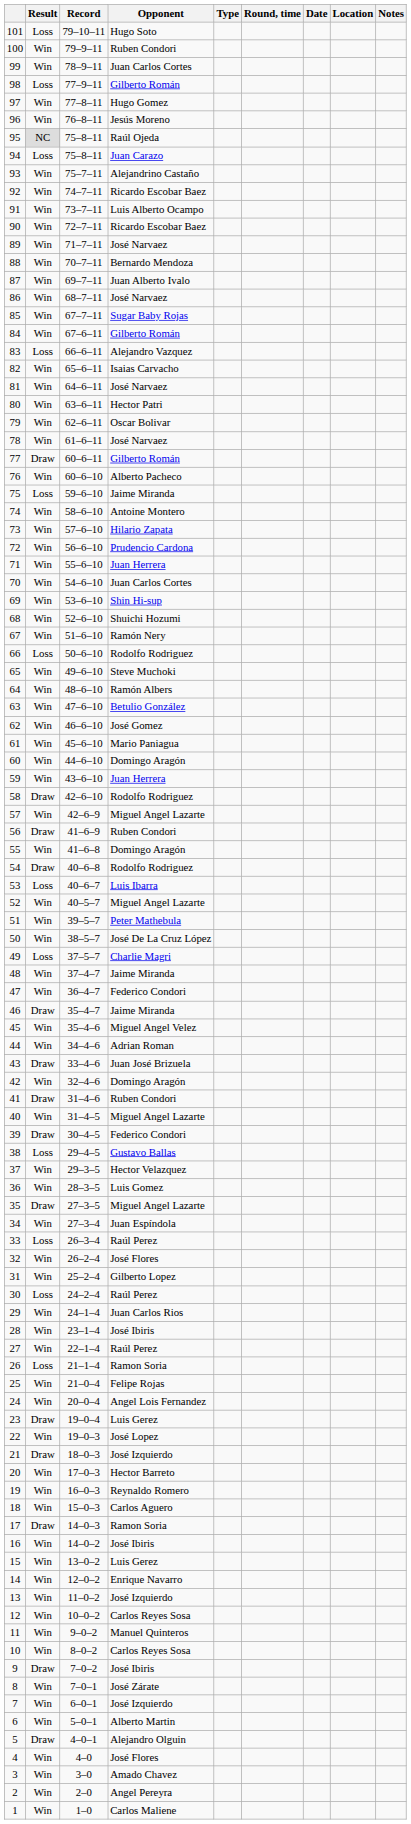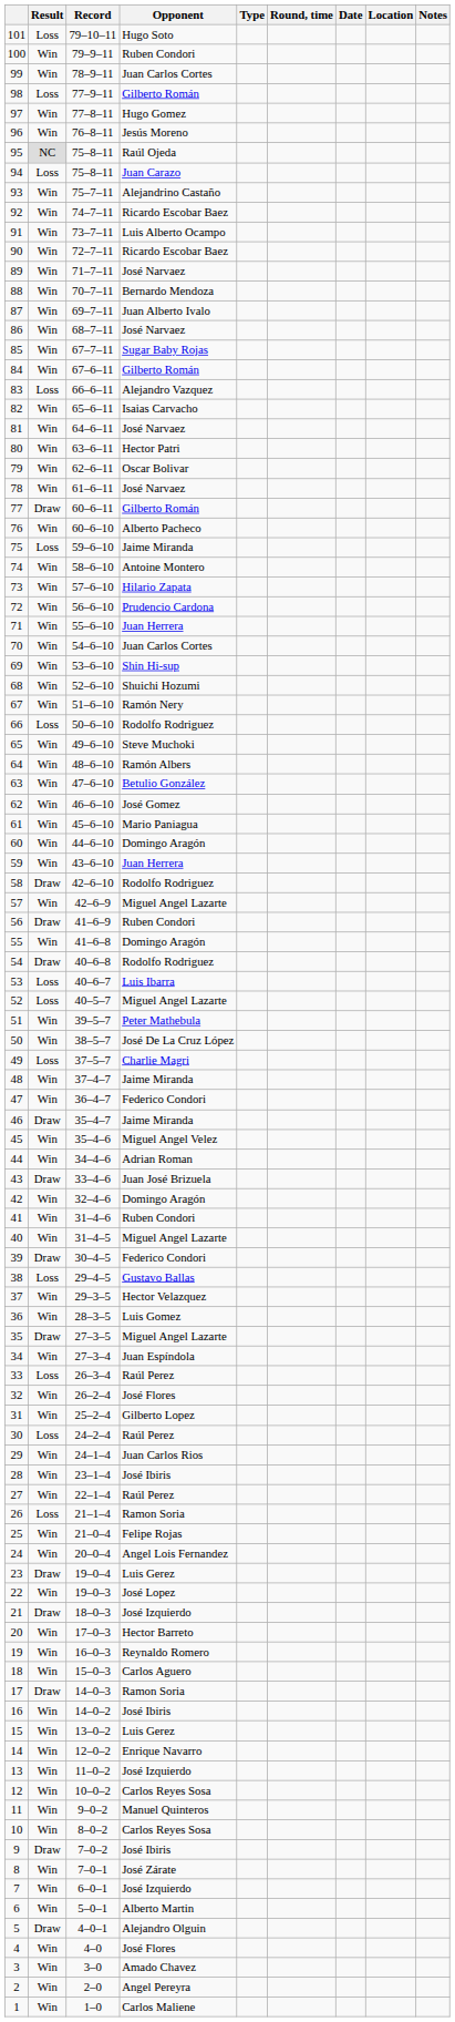 <table class="wikitable" style="text-align:center; font-size:95%">
 <tr>
 <th></th>
 <th>Result</th>
 <th>Record</th>
 <th>Opponent</th>
 <th>Type</th>
 <th>Round, time</th>
 <th>Date</th>
 <th>Location</th>
 <th>Notes</th>
 </tr>
 <tr>
 <td>101</td>
 <td>Loss</td>
 <td>79–10–11 </td>
 <td align=left> Hugo Soto</td>
 <td></td>
 <td></td>
 <td></td>
 <td align=left> </td>
 <td align=left></td>
 </tr>
 <tr>
 <td>100</td>
 <td>Win</td>
 <td>79–9–11 </td>
 <td align=left> Ruben Condori</td>
 <td></td>
 <td></td>
 <td></td>
 <td align=left> </td>
 <td align=left></td>
 </tr>
 <tr>
 <td>99</td>
 <td>Win</td>
 <td>78–9–11 </td>
 <td align=left> Juan Carlos Cortes</td>
 <td></td>
 <td></td>
 <td></td>
 <td align=left> </td>
 <td align=left></td>
 </tr>
 <tr>
 <td>98</td>
 <td>Loss</td>
 <td>77–9–11 </td>
 <td align=left> <a href='#'>Gilberto Román</a></td>
 <td></td>
 <td></td>
 <td></td>
 <td align=left> </td>
 <td align=left></td>
 </tr>
 <tr>
 <td>97</td>
 <td>Win</td>
 <td>77–8–11 </td>
 <td align=left> Hugo Gomez</td>
 <td></td>
 <td></td>
 <td></td>
 <td align=left> </td>
 <td align=left></td>
 </tr>
 <tr>
 <td>96</td>
 <td>Win</td>
 <td>76–8–11 </td>
 <td align=left> Jesús Moreno</td>
 <td></td>
 <td></td>
 <td></td>
 <td align=left> </td>
 <td align=left></td>
 </tr>
 <tr>
 <td>95</td>
 <td style="background:#DDD">NC</td>
 <td>75–8–11 </td>
 <td align=left> Raúl Ojeda</td>
 <td></td>
 <td></td>
 <td></td>
 <td align=left> </td>
 <td align=left></td>
 </tr>
 <tr>
 <td>94</td>
 <td>Loss</td>
 <td>75–8–11</td>
 <td align=left> <a href='#'>Juan Carazo</a></td>
 <td></td>
 <td></td>
 <td></td>
 <td align=left> </td>
 <td align=left></td>
 </tr>
 <tr>
 <td>93</td>
 <td>Win</td>
 <td>75–7–11</td>
 <td align=left> Alejandrino Castaño</td>
 <td></td>
 <td></td>
 <td></td>
 <td align=left> </td>
 <td align=left></td>
 </tr>
 <tr>
 <td>92</td>
 <td>Win</td>
 <td>74–7–11</td>
 <td align=left> Ricardo Escobar Baez</td>
 <td></td>
 <td></td>
 <td></td>
 <td align=left> </td>
 <td align=left></td>
 </tr>
 <tr>
 <td>91</td>
 <td>Win</td>
 <td>73–7–11</td>
 <td align=left> Luis Alberto Ocampo</td>
 <td></td>
 <td></td>
 <td></td>
 <td align=left> </td>
 <td align=left></td>
 </tr>
 <tr>
 <td>90</td>
 <td>Win</td>
 <td>72–7–11</td>
 <td align=left> Ricardo Escobar Baez</td>
 <td></td>
 <td></td>
 <td></td>
 <td align=left> </td>
 <td align=left></td>
 </tr>
 <tr>
 <td>89</td>
 <td>Win</td>
 <td>71–7–11</td>
 <td align=left> José Narvaez</td>
 <td></td>
 <td></td>
 <td></td>
 <td align=left> </td>
 <td align=left></td>
 </tr>
 <tr>
 <td>88</td>
 <td>Win</td>
 <td>70–7–11</td>
 <td align=left> Bernardo Mendoza</td>
 <td></td>
 <td></td>
 <td></td>
 <td align=left> </td>
 <td align=left></td>
 </tr>
 <tr>
 <td>87</td>
 <td>Win</td>
 <td>69–7–11</td>
 <td align=left> Juan Alberto Ivalo</td>
 <td></td>
 <td></td>
 <td></td>
 <td align=left> </td>
 <td align=left></td>
 </tr>
 <tr>
 <td>86</td>
 <td>Win</td>
 <td>68–7–11</td>
 <td align=left> José Narvaez</td>
 <td></td>
 <td></td>
 <td></td>
 <td align=left> </td>
 <td align=left></td>
 </tr>
 <tr>
 <td>85</td>
 <td>Win</td>
 <td>67–7–11</td>
 <td align=left> <a href='#'>Sugar Baby Rojas</a></td>
 <td></td>
 <td></td>
 <td></td>
 <td align=left> </td>
 <td align=left></td>
 </tr>
 <tr>
 <td>84</td>
 <td>Win</td>
 <td>67–6–11</td>
 <td align=left> <a href='#'>Gilberto Román</a></td>
 <td></td>
 <td></td>
 <td></td>
 <td align=left> </td>
 <td align=left></td>
 </tr>
 <tr>
 <td>83</td>
 <td>Loss</td>
 <td>66–6–11</td>
 <td align=left> Alejandro Vazquez</td>
 <td></td>
 <td></td>
 <td></td>
 <td align=left> </td>
 <td align=left></td>
 </tr>
 <tr>
 <td>82</td>
 <td>Win</td>
 <td>65–6–11</td>
 <td align=left> Isaias Carvacho</td>
 <td></td>
 <td></td>
 <td></td>
 <td align=left> </td>
 <td align=left></td>
 </tr>
 <tr>
 <td>81</td>
 <td>Win</td>
 <td>64–6–11</td>
 <td align=left> José Narvaez</td>
 <td></td>
 <td></td>
 <td></td>
 <td align=left> </td>
 <td align=left></td>
 </tr>
 <tr>
 <td>80</td>
 <td>Win</td>
 <td>63–6–11</td>
 <td align=left> Hector Patri</td>
 <td></td>
 <td></td>
 <td></td>
 <td align=left> </td>
 <td align=left></td>
 </tr>
 <tr>
 <td>79</td>
 <td>Win</td>
 <td>62–6–11</td>
 <td align=left> Oscar Bolivar</td>
 <td></td>
 <td></td>
 <td></td>
 <td align=left> </td>
 <td align=left></td>
 </tr>
 <tr>
 <td>78</td>
 <td>Win</td>
 <td>61–6–11</td>
 <td align=left> José Narvaez</td>
 <td></td>
 <td></td>
 <td></td>
 <td align=left> </td>
 <td align=left></td>
 </tr>
 <tr>
 <td>77</td>
 <td>Draw</td>
 <td>60–6–11</td>
 <td align=left> <a href='#'>Gilberto Román</a></td>
 <td></td>
 <td></td>
 <td></td>
 <td align=left> </td>
 <td align=left></td>
 </tr>
 <tr>
 <td>76</td>
 <td>Win</td>
 <td>60–6–10</td>
 <td align=left> Alberto Pacheco</td>
 <td></td>
 <td></td>
 <td></td>
 <td align=left> </td>
 <td align=left></td>
 </tr>
 <tr>
 <td>75</td>
 <td>Loss</td>
 <td>59–6–10</td>
 <td align=left> Jaime Miranda</td>
 <td></td>
 <td></td>
 <td></td>
 <td align=left> </td>
 <td align=left></td>
 </tr>
 <tr>
 <td>74</td>
 <td>Win</td>
 <td>58–6–10</td>
 <td align=left> Antoine Montero</td>
 <td></td>
 <td></td>
 <td></td>
 <td align=left> </td>
 <td align=left></td>
 </tr>
 <tr>
 <td>73</td>
 <td>Win</td>
 <td>57–6–10</td>
 <td align=left> <a href='#'>Hilario Zapata</a></td>
 <td></td>
 <td></td>
 <td></td>
 <td align=left> </td>
 <td align=left></td>
 </tr>
 <tr>
 <td>72</td>
 <td>Win</td>
 <td>56–6–10</td>
 <td align=left> <a href='#'>Prudencio Cardona</a></td>
 <td></td>
 <td></td>
 <td></td>
 <td align=left> </td>
 <td align=left></td>
 </tr>
 <tr>
 <td>71</td>
 <td>Win</td>
 <td>55–6–10</td>
 <td align=left> <a href='#'>Juan Herrera</a></td>
 <td></td>
 <td></td>
 <td></td>
 <td align=left> </td>
 <td align=left></td>
 </tr>
 <tr>
 <td>70</td>
 <td>Win</td>
 <td>54–6–10</td>
 <td align=left> Juan Carlos Cortes</td>
 <td></td>
 <td></td>
 <td></td>
 <td align=left> </td>
 <td align=left></td>
 </tr>
 <tr>
 <td>69</td>
 <td>Win</td>
 <td>53–6–10</td>
 <td align=left> <a href='#'>Shin Hi-sup</a></td>
 <td></td>
 <td></td>
 <td></td>
 <td align=left> </td>
 <td align=left></td>
 </tr>
 <tr>
 <td>68</td>
 <td>Win</td>
 <td>52–6–10</td>
 <td align=left> Shuichi Hozumi</td>
 <td></td>
 <td></td>
 <td></td>
 <td align=left> </td>
 <td align=left></td>
 </tr>
 <tr>
 <td>67</td>
 <td>Win</td>
 <td>51–6–10</td>
 <td align=left> Ramón Nery</td>
 <td></td>
 <td></td>
 <td></td>
 <td align=left> </td>
 <td align=left></td>
 </tr>
 <tr>
 <td>66</td>
 <td>Loss</td>
 <td>50–6–10</td>
 <td align=left> Rodolfo Rodriguez</td>
 <td></td>
 <td></td>
 <td></td>
 <td align=left> </td>
 <td align=left></td>
 </tr>
 <tr>
 <td>65</td>
 <td>Win</td>
 <td>49–6–10</td>
 <td align=left> Steve Muchoki</td>
 <td></td>
 <td></td>
 <td></td>
 <td align=left> </td>
 <td align=left></td>
 </tr>
 <tr>
 <td>64</td>
 <td>Win</td>
 <td>48–6–10</td>
 <td align=left> Ramón Albers</td>
 <td></td>
 <td></td>
 <td></td>
 <td align=left> </td>
 <td align=left></td>
 </tr>
 <tr>
 <td>63</td>
 <td>Win</td>
 <td>47–6–10</td>
 <td align=left> <a href='#'>Betulio González</a></td>
 <td></td>
 <td></td>
 <td></td>
 <td align=left> </td>
 <td align=left></td>
 </tr>
 <tr>
 <td>62</td>
 <td>Win</td>
 <td>46–6–10</td>
 <td align=left> José Gomez</td>
 <td></td>
 <td></td>
 <td></td>
 <td align=left> </td>
 <td align=left></td>
 </tr>
 <tr>
 <td>61</td>
 <td>Win</td>
 <td>45–6–10</td>
 <td align=left> Mario Paniagua</td>
 <td></td>
 <td></td>
 <td></td>
 <td align=left> </td>
 <td align=left></td>
 </tr>
 <tr>
 <td>60</td>
 <td>Win</td>
 <td>44–6–10</td>
 <td align=left> Domingo Aragón</td>
 <td></td>
 <td></td>
 <td></td>
 <td align=left> </td>
 <td align=left></td>
 </tr>
 <tr>
 <td>59</td>
 <td>Win</td>
 <td>43–6–10</td>
 <td align=left> <a href='#'>Juan Herrera</a></td>
 <td></td>
 <td></td>
 <td></td>
 <td align=left> </td>
 <td align=left></td>
 </tr>
 <tr>
 <td>58</td>
 <td>Draw</td>
 <td>42–6–10</td>
 <td align=left> Rodolfo Rodriguez</td>
 <td></td>
 <td></td>
 <td></td>
 <td align=left> </td>
 <td align=left></td>
 </tr>
 <tr>
 <td>57</td>
 <td>Win</td>
 <td>42–6–9</td>
 <td align=left> Miguel Angel Lazarte</td>
 <td></td>
 <td></td>
 <td></td>
 <td align=left> </td>
 <td align=left></td>
 </tr>
 <tr>
 <td>56</td>
 <td>Draw</td>
 <td>41–6–9</td>
 <td align=left> Ruben Condori</td>
 <td></td>
 <td></td>
 <td></td>
 <td align=left> </td>
 <td align=left></td>
 </tr>
 <tr>
 <td>55</td>
 <td>Win</td>
 <td>41–6–8</td>
 <td align=left> Domingo Aragón</td>
 <td></td>
 <td></td>
 <td></td>
 <td align=left> </td>
 <td align=left></td>
 </tr>
 <tr>
 <td>54</td>
 <td>Draw</td>
 <td>40–6–8</td>
 <td align=left> Rodolfo Rodriguez</td>
 <td></td>
 <td></td>
 <td></td>
 <td align=left> </td>
 <td align=left></td>
 </tr>
 <tr>
 <td>53</td>
 <td>Loss</td>
 <td>40–6–7</td>
 <td align=left> <a href='#'>Luis Ibarra</a></td>
 <td></td>
 <td></td>
 <td></td>
 <td align=left> </td>
 <td align=left></td>
 </tr>
 <tr>
 <td>52</td>
-<td>Win</td>
+<td>Loss</td>
 <td>40–5–7</td>
 <td align=left> Miguel Angel Lazarte</td>
 <td></td>
 <td></td>
 <td></td>
 <td align=left> </td>
 <td align=left></td>
 </tr>
 <tr>
 <td>51</td>
 <td>Win</td>
 <td>39–5–7</td>
 <td align=left> <a href='#'>Peter Mathebula</a></td>
 <td></td>
 <td></td>
 <td></td>
 <td align=left> </td>
 <td align=left></td>
 </tr>
 <tr>
 <td>50</td>
 <td>Win</td>
 <td>38–5–7</td>
 <td align=left> José De La Cruz López</td>
 <td></td>
 <td></td>
 <td></td>
 <td align=left> </td>
 <td align=left></td>
 </tr>
 <tr>
 <td>49</td>
 <td>Loss</td>
 <td>37–5–7</td>
 <td align=left> <a href='#'>Charlie Magri</a></td>
 <td></td>
 <td></td>
 <td></td>
 <td align=left> </td>
 <td align=left></td>
 </tr>
 <tr>
 <td>48</td>
 <td>Win</td>
 <td>37–4–7</td>
 <td align=left> Jaime Miranda</td>
 <td></td>
 <td></td>
 <td></td>
 <td align=left> </td>
 <td align=left></td>
 </tr>
 <tr>
 <td>47</td>
 <td>Win</td>
 <td>36–4–7</td>
 <td align=left> Federico Condori</td>
 <td></td>
 <td></td>
 <td></td>
 <td align=left> </td>
 <td align=left></td>
 </tr>
 <tr>
 <td>46</td>
 <td>Draw</td>
 <td>35–4–7</td>
 <td align=left> Jaime Miranda</td>
 <td></td>
 <td></td>
 <td></td>
 <td align=left> </td>
 <td align=left></td>
 </tr>
 <tr>
 <td>45</td>
 <td>Win</td>
 <td>35–4–6</td>
 <td align=left> Miguel Angel Velez</td>
 <td></td>
 <td></td>
 <td></td>
 <td align=left> </td>
 <td align=left></td>
 </tr>
 <tr>
 <td>44</td>
 <td>Win</td>
 <td>34–4–6</td>
 <td align=left> Adrian Roman</td>
 <td></td>
 <td></td>
 <td></td>
 <td align=left> </td>
 <td align=left></td>
 </tr>
 <tr>
 <td>43</td>
 <td>Draw</td>
 <td>33–4–6</td>
 <td align=left> Juan José Brizuela</td>
 <td></td>
 <td></td>
 <td></td>
 <td align=left> </td>
 <td align=left></td>
 </tr>
 <tr>
 <td>42</td>
 <td>Win</td>
 <td>32–4–6</td>
 <td align=left> Domingo Aragón</td>
 <td></td>
 <td></td>
 <td></td>
 <td align=left> </td>
 <td align=left></td>
 </tr>
 <tr>
 <td>41</td>
-<td>Draw</td>
+<td>Win</td>
 <td>31–4–6</td>
 <td align=left> Ruben Condori</td>
 <td></td>
 <td></td>
 <td></td>
 <td align=left> </td>
 <td align=left></td>
 </tr>
 <tr>
 <td>40</td>
 <td>Win</td>
 <td>31–4–5</td>
 <td align=left> Miguel Angel Lazarte</td>
 <td></td>
 <td></td>
 <td></td>
 <td align=left> </td>
 <td align=left></td>
 </tr>
 <tr>
 <td>39</td>
 <td>Draw</td>
 <td>30–4–5</td>
 <td align=left> Federico Condori</td>
 <td></td>
 <td></td>
 <td></td>
 <td align=left> </td>
 <td align=left></td>
 </tr>
 <tr>
 <td>38</td>
 <td>Loss</td>
 <td>29–4–5</td>
 <td align=left> <a href='#'>Gustavo Ballas</a></td>
 <td></td>
 <td></td>
 <td></td>
 <td align=left> </td>
 <td align=left></td>
 </tr>
 <tr>
 <td>37</td>
 <td>Win</td>
 <td>29–3–5</td>
 <td align=left> Hector Velazquez</td>
 <td></td>
 <td></td>
 <td></td>
 <td align=left> </td>
 <td align=left></td>
 </tr>
 <tr>
 <td>36</td>
 <td>Win</td>
 <td>28–3–5</td>
 <td align=left> Luis Gomez</td>
 <td></td>
 <td></td>
 <td></td>
 <td align=left> </td>
 <td align=left></td>
 </tr>
 <tr>
 <td>35</td>
 <td>Draw</td>
 <td>27–3–5</td>
 <td align=left> Miguel Angel Lazarte</td>
 <td></td>
 <td></td>
 <td></td>
 <td align=left> </td>
 <td align=left></td>
 </tr>
 <tr>
 <td>34</td>
 <td>Win</td>
 <td>27–3–4</td>
 <td align=left> Juan Espíndola</td>
 <td></td>
 <td></td>
 <td></td>
 <td align=left> </td>
 <td align=left></td>
 </tr>
 <tr>
 <td>33</td>
 <td>Loss</td>
 <td>26–3–4</td>
 <td align=left> Raúl Perez</td>
 <td></td>
 <td></td>
 <td></td>
 <td align=left> </td>
 <td align=left></td>
 </tr>
 <tr>
 <td>32</td>
 <td>Win</td>
 <td>26–2–4</td>
 <td align=left> José Flores</td>
 <td></td>
 <td></td>
 <td></td>
 <td align=left> </td>
 <td align=left></td>
 </tr>
 <tr>
 <td>31</td>
 <td>Win</td>
 <td>25–2–4</td>
 <td align=left> Gilberto Lopez</td>
 <td></td>
 <td></td>
 <td></td>
 <td align=left> </td>
 <td align=left></td>
 </tr>
 <tr>
 <td>30</td>
 <td>Loss</td>
 <td>24–2–4</td>
 <td align=left> Raúl Perez</td>
 <td></td>
 <td></td>
 <td></td>
 <td align=left> </td>
 <td align=left></td>
 </tr>
 <tr>
 <td>29</td>
 <td>Win</td>
 <td>24–1–4</td>
 <td align=left> Juan Carlos Rios</td>
 <td></td>
 <td></td>
 <td></td>
 <td align=left> </td>
 <td align=left></td>
 </tr>
 <tr>
 <td>28</td>
 <td>Win</td>
 <td>23–1–4</td>
 <td align=left> José Ibiris</td>
 <td></td>
 <td></td>
 <td></td>
 <td align=left> </td>
 <td align=left></td>
 </tr>
 <tr>
 <td>27</td>
 <td>Win</td>
 <td>22–1–4</td>
 <td align=left> Raúl Perez</td>
 <td></td>
 <td></td>
 <td></td>
 <td align=left> </td>
 <td align=left></td>
 </tr>
 <tr>
 <td>26</td>
 <td>Loss</td>
 <td>21–1–4</td>
 <td align=left> Ramon Soria</td>
 <td></td>
 <td></td>
 <td></td>
 <td align=left> </td>
 <td align=left></td>
 </tr>
 <tr>
 <td>25</td>
 <td>Win</td>
 <td>21–0–4</td>
 <td align=left> Felipe Rojas</td>
 <td></td>
 <td></td>
 <td></td>
 <td align=left> </td>
 <td align=left></td>
 </tr>
 <tr>
 <td>24</td>
 <td>Win</td>
 <td>20–0–4</td>
 <td align=left> Angel Lois Fernandez</td>
 <td></td>
 <td></td>
 <td></td>
 <td align=left> </td>
 <td align=left></td>
 </tr>
 <tr>
 <td>23</td>
 <td>Draw</td>
 <td>19–0–4</td>
 <td align=left> Luis Gerez</td>
 <td></td>
 <td></td>
 <td></td>
 <td align=left> </td>
 <td align=left></td>
 </tr>
 <tr>
 <td>22</td>
 <td>Win</td>
 <td>19–0–3</td>
 <td align=left> José Lopez</td>
 <td></td>
 <td></td>
 <td></td>
 <td align=left> </td>
 <td align=left></td>
 </tr>
 <tr>
 <td>21</td>
 <td>Draw</td>
 <td>18–0–3</td>
 <td align=left> José Izquierdo</td>
 <td></td>
 <td></td>
 <td></td>
 <td align=left> </td>
 <td align=left></td>
 </tr>
 <tr>
 <td>20</td>
 <td>Win</td>
 <td>17–0–3</td>
 <td align=left> Hector Barreto</td>
 <td></td>
 <td></td>
 <td></td>
 <td align=left> </td>
 <td align=left></td>
 </tr>
 <tr>
 <td>19</td>
 <td>Win</td>
 <td>16–0–3</td>
 <td align=left> Reynaldo Romero</td>
 <td></td>
 <td></td>
 <td></td>
 <td align=left> </td>
 <td align=left></td>
 </tr>
 <tr>
 <td>18</td>
 <td>Win</td>
 <td>15–0–3</td>
 <td align=left> Carlos Aguero</td>
 <td></td>
 <td></td>
 <td></td>
 <td align=left> </td>
 <td align=left></td>
 </tr>
 <tr>
 <td>17</td>
 <td>Draw</td>
 <td>14–0–3</td>
 <td align=left> Ramon Soria</td>
 <td></td>
 <td></td>
 <td></td>
 <td align=left> </td>
 <td align=left></td>
 </tr>
 <tr>
 <td>16</td>
 <td>Win</td>
 <td>14–0–2</td>
 <td align=left> José Ibiris</td>
 <td></td>
 <td></td>
 <td></td>
 <td align=left> </td>
 <td align=left></td>
 </tr>
 <tr>
 <td>15</td>
 <td>Win</td>
 <td>13–0–2</td>
 <td align=left> Luis Gerez</td>
 <td></td>
 <td></td>
 <td></td>
 <td align=left> </td>
 <td align=left></td>
 </tr>
 <tr>
 <td>14</td>
 <td>Win</td>
 <td>12–0–2</td>
 <td align=left> Enrique Navarro</td>
 <td></td>
 <td></td>
 <td></td>
 <td align=left> </td>
 <td align=left></td>
 </tr>
 <tr>
 <td>13</td>
 <td>Win</td>
 <td>11–0–2</td>
 <td align=left> José Izquierdo</td>
 <td></td>
 <td></td>
 <td></td>
 <td align=left> </td>
 <td align=left></td>
 </tr>
 <tr>
 <td>12</td>
 <td>Win</td>
 <td>10–0–2</td>
 <td align=left> Carlos Reyes Sosa</td>
 <td></td>
 <td></td>
 <td></td>
 <td align=left> </td>
 <td align=left></td>
 </tr>
 <tr>
 <td>11</td>
 <td>Win</td>
 <td>9–0–2</td>
 <td align=left> Manuel Quinteros</td>
 <td></td>
 <td></td>
 <td></td>
 <td align=left> </td>
 <td align=left></td>
 </tr>
 <tr>
 <td>10</td>
 <td>Win</td>
 <td>8–0–2</td>
 <td align=left> Carlos Reyes Sosa</td>
 <td></td>
 <td></td>
 <td></td>
 <td align=left> </td>
 <td align=left></td>
 </tr>
 <tr>
 <td>9</td>
 <td>Draw</td>
 <td>7–0–2</td>
 <td align=left> José Ibiris</td>
 <td></td>
 <td></td>
 <td></td>
 <td align=left> </td>
 <td align=left></td>
 </tr>
 <tr>
 <td>8</td>
 <td>Win</td>
 <td>7–0–1</td>
 <td align=left> José Zárate</td>
 <td></td>
 <td></td>
 <td></td>
 <td align=left> </td>
 <td align=left></td>
 </tr>
 <tr>
 <td>7</td>
 <td>Win</td>
 <td>6–0–1</td>
 <td align=left> José Izquierdo</td>
 <td></td>
 <td></td>
 <td></td>
 <td align=left> </td>
 <td align=left></td>
 </tr>
 <tr>
 <td>6</td>
 <td>Win</td>
 <td>5–0–1</td>
 <td align=left> Alberto Martin</td>
 <td></td>
 <td></td>
 <td></td>
 <td align=left> </td>
 <td align=left></td>
 </tr>
 <tr>
 <td>5</td>
 <td>Draw</td>
 <td>4–0–1</td>
 <td align=left> Alejandro Olguin</td>
 <td></td>
 <td></td>
 <td></td>
 <td align=left> </td>
 <td align=left></td>
 </tr>
 <tr>
 <td>4</td>
 <td>Win</td>
 <td>4–0</td>
 <td align=left> José Flores</td>
 <td></td>
 <td></td>
 <td></td>
 <td align=left> </td>
 <td align=left></td>
 </tr>
 <tr>
 <td>3</td>
 <td>Win</td>
 <td>3–0</td>
 <td align=left> Amado Chavez</td>
 <td></td>
 <td></td>
 <td></td>
 <td align=left> </td>
 <td align=left></td>
 </tr>
 <tr>
 <td>2</td>
 <td>Win</td>
 <td>2–0</td>
 <td align=left> Angel Pereyra</td>
 <td></td>
 <td></td>
 <td></td>
 <td align=left> </td>
 <td align=left></td>
 </tr>
 <tr>
 <td>1</td>
 <td>Win</td>
 <td>1–0</td>
 <td align=left> Carlos Maliene</td>
 <td></td>
 <td></td>
 <td></td>
 <td align=left> </td>
 <td align=left></td>
 </tr>
 </table>
